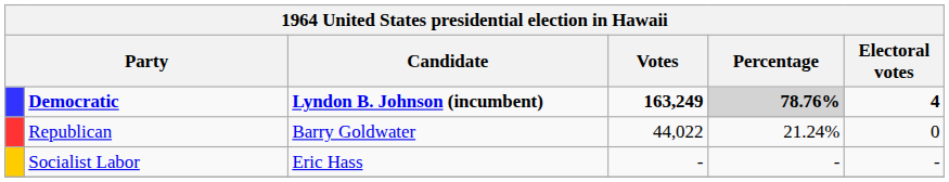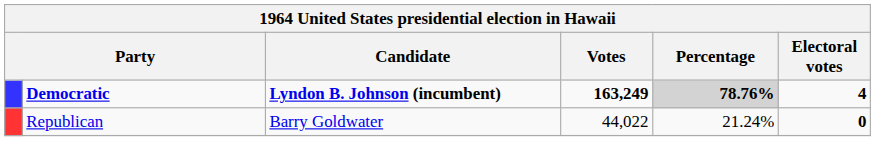 <table class="wikitable" style="font-size: 95%;">
 <tr>
 <th colspan="6">1964 United States presidential election in Hawaii</th>
 </tr>
 <tr>
 <th colspan="2" style="width: 15em">Party</th>
 <th style="width: 17em">Candidate</th>
 <th style="width: 5em">Votes</th>
 <th style="width: 7em">Percentage</th>
 <th style="width: 5em">Electoral votes</th>
 </tr>
 <tr>
 <th style="background:#33f; width:3px;"></th>
 <td style="width: 130px"><strong><a href='#'>Democratic</a></strong></td>
 <td><strong><a href='#'>Lyndon B. Johnson</a> (incumbent)</strong></td>
 <td style="text-align:right;"><strong>163,249</strong></td>
 <td style="background: lightgrey; text-align:right;"><strong>78.76%</strong></td>
 <td style="text-align:right;"><strong>4</strong></td>
 </tr>
 <tr>
 <th style="background:#f33; width:3px;"></th>
 <td style="width: 130px"><a href='#'>Republican</a></td>
 <td><a href='#'>Barry Goldwater</a></td>
 <td style="text-align:right;">44,022</td>
 <td style="text-align:right;">21.24%</td>
-<td style="text-align:right;">0</td>
-</tr>
-<tr>
-<th style="background:#FFCC00; width:3px;"></th>
-<td style="width: 130px"><a href='#'>Socialist Labor</a></td>
-<td><a href='#'>Eric Hass</a></td>
-<td style="text-align:right;">-</td>
-<td style="text-align:right;">-</td>
-<td style="text-align:right;">-</td>
+<td style="text-align:right;"><strong>0</strong></td>
 </tr>
 <tr>
 </tr>
 </table>
